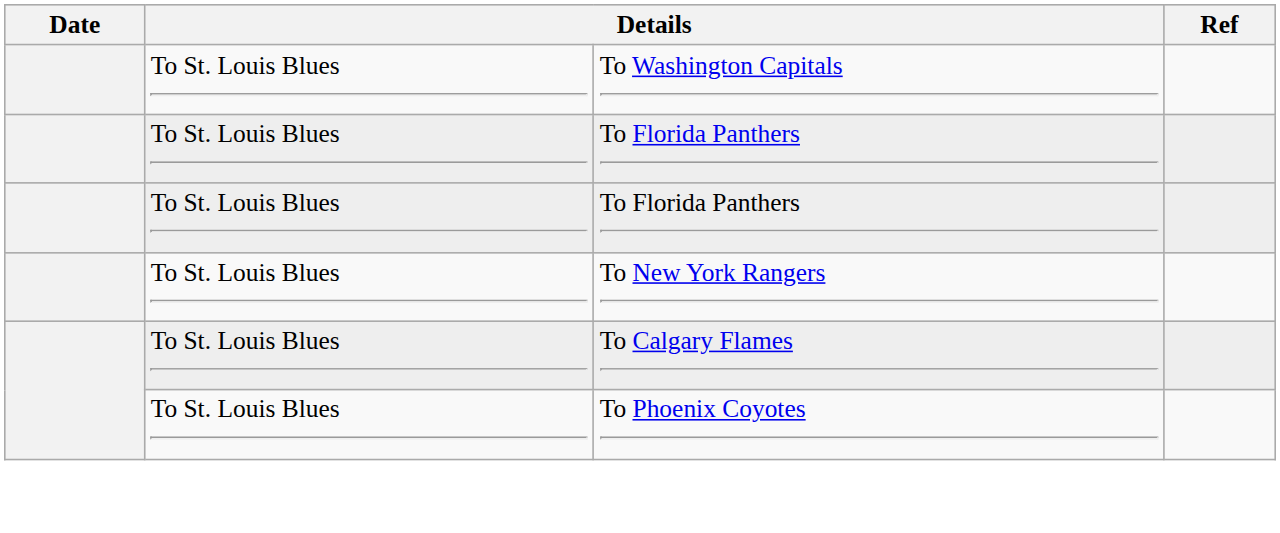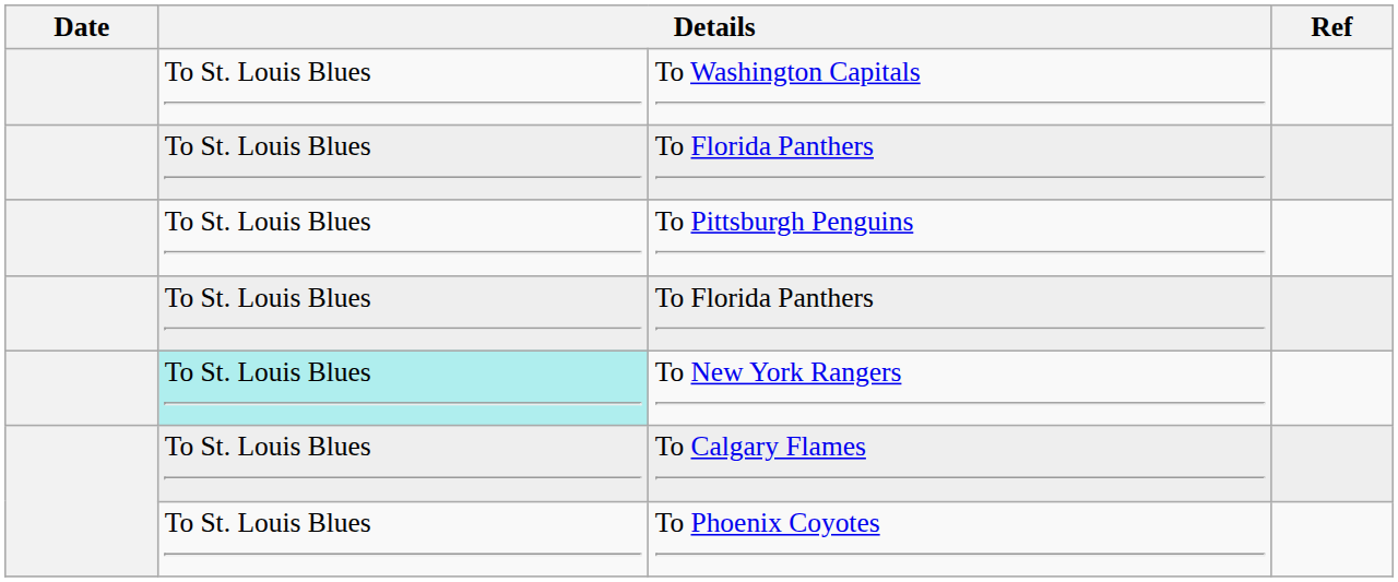 <table class="wikitable plainrowheaders" style="width: 50em;">
 <tr>
 <th scope="col">Date</th>
 <th scope="col" colspan="2">Details</th>
 <th scope="col">Ref</th>
 </tr>
 <tr>
 <th scope="row"></th>
 <td valign="top">To St. Louis Blues <hr> </td>
 <td valign="top">To <a href='#'>Washington Capitals</a> <hr> </td>
 <td></td>
 </tr>
 <tr bgcolor="#eeeeee">
 <th scope="row"></th>
 <td valign="top">To St. Louis Blues <hr> </td>
 <td valign="top">To <a href='#'>Florida Panthers</a> <hr> </td>
 <td></td>
 </tr>
+<tr>
+<th scope="row"></th>
+<td valign="top">To St. Louis Blues <hr> </td>
+<td valign="top">To <a href='#'>Pittsburgh Penguins</a> <hr> </td>
+<td></td>
+</tr>
 <tr bgcolor="#eeeeee">
 <th scope="row"></th>
 <td valign="top">To St. Louis Blues <hr> </td>
 <td valign="top">To Florida Panthers <hr> </td>
 <td></td>
 </tr>
 <tr>
 <th scope="row"></th>
-<td valign="top">To St. Louis Blues <hr> </td>
+<td valign="top" style="background: paleturquoise;">To St. Louis Blues <hr> </td>
 <td valign="top">To <a href='#'>New York Rangers</a> <hr> </td>
 <td></td>
 </tr>
 <tr bgcolor="#eeeeee">
 <th scope="row" rowspan=2></th>
 <td valign="top">To St. Louis Blues <hr> </td>
 <td valign="top">To <a href='#'>Calgary Flames</a> <hr> </td>
 <td></td>
 </tr>
 <tr>
 <td valign="top">To St. Louis Blues <hr> </td>
 <td valign="top">To <a href='#'>Phoenix Coyotes</a> <hr> </td>
 <td></td>
 </tr>
 </table>
